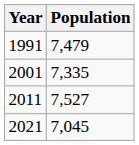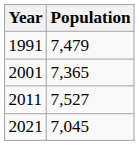 <table class="wikitable">
 <tr>
 <th>Year</th>
 <th>Population</th>
 </tr>
 <tr>
 <td>1991</td>
 <td>7,479</td>
 </tr>
 <tr>
 <td>2001</td>
-<td>7,335</td>
+<td>7,365</td>
 </tr>
 <tr>
 <td>2011</td>
 <td>7,527</td>
 </tr>
 <tr>
 <td>2021</td>
 <td>7,045</td>
 </tr>
 </table>
